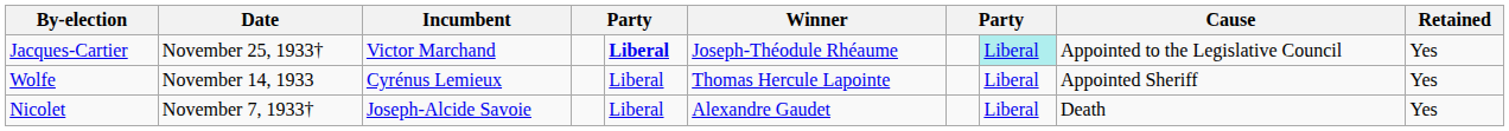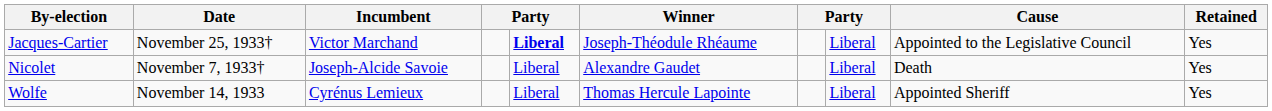 <table class=wikitable style="width:100%">
 <tr>
 <th>By-election</th>
 <th>Date</th>
 <th>Incumbent</th>
 <th colspan=2>Party</th>
 <th>Winner</th>
 <th colspan=2>Party</th>
 <th>Cause</th>
 <th>Retained</th>
 </tr>
 <tr>
 <td><a href='#'>Jacques-Cartier</a></td>
 <td>November 25, 1933†</td>
 <td><a href='#'>Victor Marchand</a></td>
 <td>    </td>
 <td><strong><a href='#'>Liberal</a></strong></td>
 <td><a href='#'>Joseph-Théodule Rhéaume</a></td>
 <td>    </td>
-<td style="background: paleturquoise;"><a href='#'>Liberal</a></td>
+<td><a href='#'>Liberal</a></td>
 <td>Appointed to the Legislative Council</td>
+<td>Yes</td>
+</tr>
+<tr>
+<td><a href='#'>Nicolet</a></td>
+<td>November 7, 1933†</td>
+<td><a href='#'>Joseph-Alcide Savoie</a></td>
+<td>    </td>
+<td><a href='#'>Liberal</a></td>
+<td><a href='#'>Alexandre Gaudet</a></td>
+<td>    </td>
+<td><a href='#'>Liberal</a></td>
+<td>Death</td>
 <td>Yes</td>
 </tr>
 <tr>
 <td><a href='#'>Wolfe</a></td>
 <td>November 14, 1933</td>
 <td><a href='#'>Cyrénus Lemieux</a></td>
 <td>    </td>
 <td><a href='#'>Liberal</a></td>
 <td><a href='#'>Thomas Hercule Lapointe</a></td>
 <td>    </td>
 <td><a href='#'>Liberal</a></td>
 <td>Appointed Sheriff</td>
 <td>Yes</td>
 </tr>
-<tr>
-<td><a href='#'>Nicolet</a></td>
-<td>November 7, 1933†</td>
-<td><a href='#'>Joseph-Alcide Savoie</a></td>
-<td>    </td>
-<td><a href='#'>Liberal</a></td>
-<td><a href='#'>Alexandre Gaudet</a></td>
-<td>    </td>
-<td><a href='#'>Liberal</a></td>
-<td>Death</td>
-<td>Yes</td>
-</tr>
 </table>
